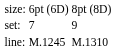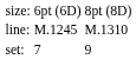 <table style="margin-left:40px;">
 <tr>
 <td>size:</td>
 <td>6pt (6D)</td>
 <td>8pt (8D)</td>
 </tr>
 <tr>
+<td>line:</td>
+<td>M.1245</td>
+<td>M.1310</td>
+</tr>
+<tr>
 <td>set:</td>
 <td>7</td>
 <td>9</td>
 </tr>
-<tr>
-<td>line:</td>
-<td>M.1245</td>
-<td>M.1310</td>
-</tr>
 </table>
